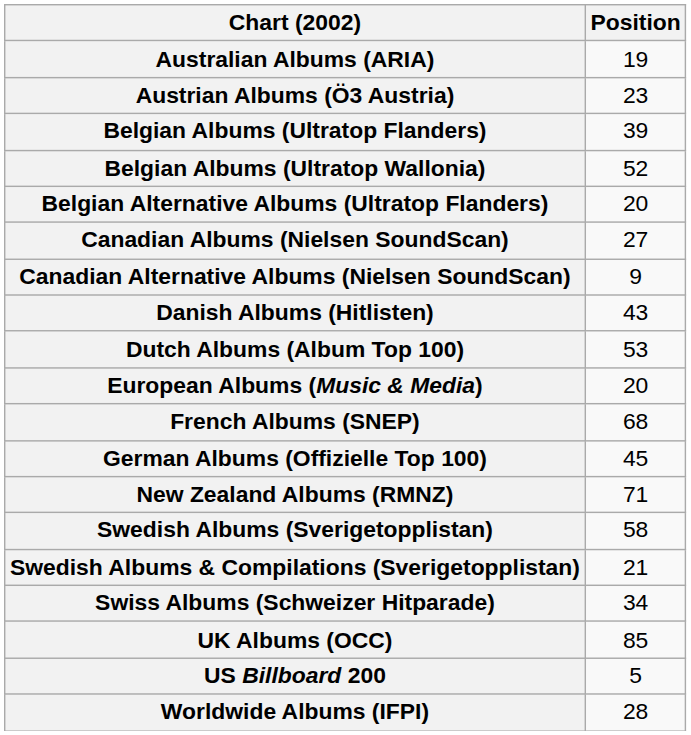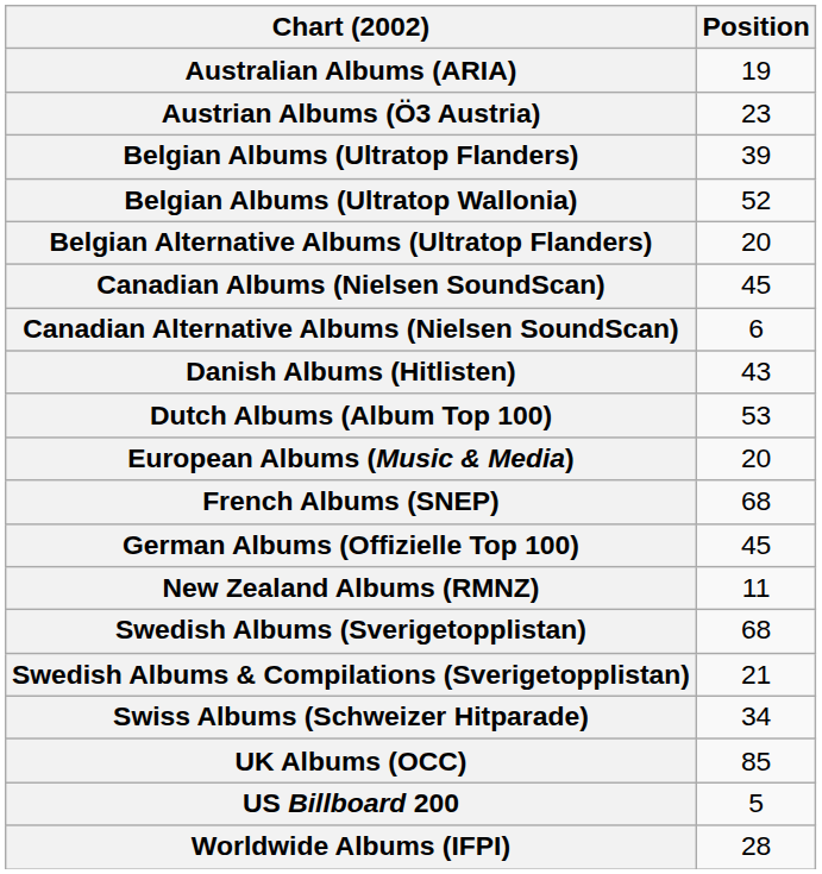 <table class="wikitable plainrowheaders sortable" style="text-align:center">
 <tr>
 <th scope="col">Chart (2002)</th>
 <th scope="col">Position</th>
 </tr>
 <tr>
 <th scope="row">Australian Albums (ARIA)</th>
 <td>19</td>
 </tr>
 <tr>
 <th scope="row">Austrian Albums (Ö3 Austria)</th>
 <td>23</td>
 </tr>
 <tr>
 <th scope="row">Belgian Albums (Ultratop Flanders)</th>
 <td>39</td>
 </tr>
 <tr>
 <th scope="row">Belgian Albums (Ultratop Wallonia)</th>
 <td>52</td>
 </tr>
 <tr>
 <th scope="row">Belgian Alternative Albums (Ultratop Flanders)</th>
 <td>20</td>
 </tr>
 <tr>
 <th scope="row">Canadian Albums (Nielsen SoundScan)</th>
-<td>27</td>
+<td>45</td>
 </tr>
 <tr>
 <th scope="row">Canadian Alternative Albums (Nielsen SoundScan)</th>
-<td>9</td>
+<td>6</td>
 </tr>
 <tr>
 <th scope="row">Danish Albums (Hitlisten)</th>
 <td>43</td>
 </tr>
 <tr>
 <th scope="row">Dutch Albums (Album Top 100)</th>
 <td>53</td>
 </tr>
 <tr>
 <th scope="row">European Albums (<em>Music & Media</em>)</th>
 <td>20</td>
 </tr>
 <tr>
 <th scope="row">French Albums (SNEP)</th>
 <td>68</td>
 </tr>
 <tr>
 <th scope="row">German Albums (Offizielle Top 100)</th>
 <td>45</td>
 </tr>
 <tr>
 <th scope="row">New Zealand Albums (RMNZ)</th>
-<td>71</td>
+<td>11</td>
 </tr>
 <tr>
 <th scope="row">Swedish Albums (Sverigetopplistan)</th>
-<td>58</td>
+<td>68</td>
 </tr>
 <tr>
 <th scope="row">Swedish Albums & Compilations (Sverigetopplistan)</th>
 <td>21</td>
 </tr>
 <tr>
 <th scope="row">Swiss Albums (Schweizer Hitparade)</th>
 <td>34</td>
 </tr>
 <tr>
 <th scope="row">UK Albums (OCC)</th>
 <td>85</td>
 </tr>
 <tr>
 <th scope="row">US <em>Billboard</em> 200</th>
 <td>5</td>
 </tr>
 <tr>
 <th scope="row">Worldwide Albums (IFPI)</th>
 <td>28</td>
 </tr>
 </table>
